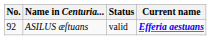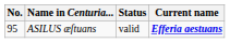 <table class="wikitable sortable">
 <tr>
 <th>No.</th>
 <th>Name in <em>Centuria...</em></th>
 <th>Status</th>
 <th>Current name</th>
 </tr>
 <tr>
-<td>92</td>
+<td>95</td>
 <td><em>ASILUS æſtuans</em></td>
 <td>valid </td>
 <td><strong><em><a href='#'>Efferia aestuans</a></em></strong></td>
 </tr>
 </table>
